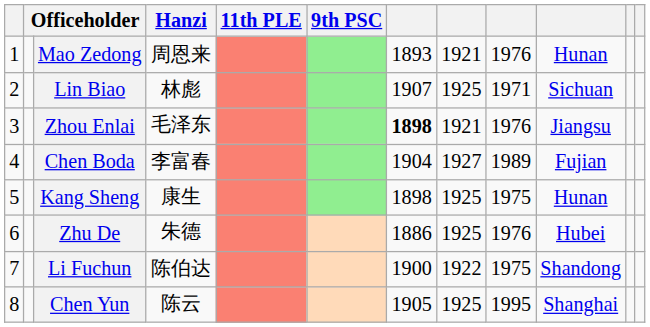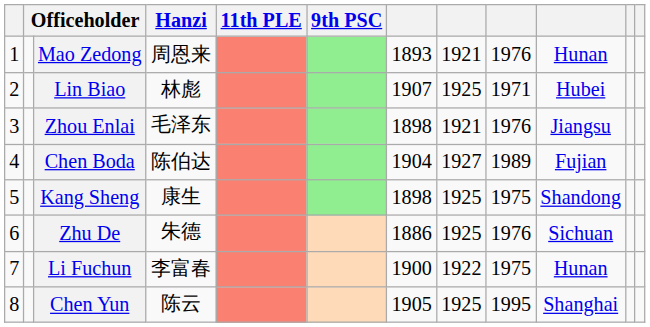 <table class="wikitable sortable" style=text-align:center>
 <tr>
 <th scope=col></th>
 <th scope=col colspan="2">Officeholder</th>
 <th scope=col><a href='#'>Hanzi</a></th>
 <th scope=col><a href='#'>11th PLE</a></th>
 <th scope=col><a href='#'>9th PSC</a></th>
 <th scope=col></th>
 <th scope=col></th>
 <th scope=col></th>
 <th scope=col></th>
 <th scope=col></th>
 <th scope=col class="unsortable"></th>
 </tr>
 <tr>
 <td>1</td>
 <td></td>
 <th align="center" scope="row" style="font-weight:normal;"><a href='#'>Mao Zedong</a></th>
 <td data-sort-value="128">周恩来</td>
 <td bgcolor = Salmon></td>
 <td bgcolor = LightGreen></td>
 <td>1893</td>
 <td>1921</td>
 <td>1976</td>
 <td><a href='#'>Hunan</a></td>
 <td></td>
 <td></td>
 </tr>
 <tr>
 <td>2</td>
 <td></td>
 <th align="center" scope="row" style="font-weight:normal;"><a href='#'>Lin Biao</a></th>
 <td data-sort-value="4">林彪</td>
 <td bgcolor = Salmon></td>
 <td bgcolor = LightGreen></td>
 <td>1907</td>
 <td>1925</td>
 <td>1971</td>
-<td><a href='#'>Sichuan</a></td>
+<td><a href='#'>Hubei</a></td>
 <td></td>
 <td></td>
 </tr>
 <tr>
 <td>3</td>
 <td></td>
 <th align="center" scope="row" style="font-weight:normal;"><a href='#'>Zhou Enlai</a></th>
 <td data-sort-value="4">毛泽东</td>
 <td bgcolor = Salmon></td>
 <td bgcolor = LightGreen></td>
-<td><strong>1898</strong></td>
+<td>1898</td>
 <td>1921</td>
 <td>1976</td>
 <td><a href='#'>Jiangsu</a></td>
 <td></td>
 <td></td>
 </tr>
 <tr>
 <td>4</td>
 <td></td>
 <th align="center" scope="row" style="font-weight:normal;"><a href='#'>Chen Boda</a></th>
-<td data-sort-value="160">李富春</td>
+<td data-sort-value="15">陈伯达</td>
 <td bgcolor = Salmon></td>
 <td bgcolor = LightGreen></td>
 <td>1904</td>
 <td>1927</td>
 <td>1989</td>
 <td><a href='#'>Fujian</a></td>
 <td></td>
 <td></td>
 </tr>
 <tr>
 <td>5</td>
 <td></td>
 <th align="center" scope="row" style="font-weight:normal;"><a href='#'>Kang Sheng</a></th>
 <td data-sort-value="160">康生</td>
 <td bgcolor = Salmon></td>
 <td bgcolor = LightGreen></td>
 <td>1898</td>
 <td>1925</td>
 <td>1975</td>
-<td><a href='#'>Hunan</a></td>
+<td><a href='#'>Shandong</a></td>
 <td></td>
 <td></td>
 </tr>
 <tr>
 <td>6</td>
 <td></td>
 <th align="center" scope="row" style="font-weight:normal;"><a href='#'>Zhu De</a></th>
 <td data-sort-value="53">朱德</td>
 <td bgcolor = Salmon></td>
 <td bgcolor = PeachPuff></td>
 <td>1886</td>
 <td>1925</td>
 <td>1976</td>
-<td><a href='#'>Hubei</a></td>
+<td><a href='#'>Sichuan</a></td>
 <td></td>
 <td></td>
 </tr>
 <tr>
 <td>7</td>
 <td></td>
 <th align="center" scope="row" style="font-weight:normal;"><a href='#'>Li Fuchun</a></th>
-<td data-sort-value="15">陈伯达</td>
+<td data-sort-value="160">李富春</td>
 <td bgcolor = Salmon></td>
 <td bgcolor = PeachPuff></td>
 <td>1900</td>
 <td>1922</td>
 <td>1975</td>
-<td><a href='#'>Shandong</a></td>
+<td><a href='#'>Hunan</a></td>
 <td></td>
 <td></td>
 </tr>
 <tr>
 <td>8</td>
 <td></td>
 <th align="center" scope="row" style="font-weight:normal;"><a href='#'>Chen Yun</a></th>
 <td data-sort-value="122">陈云</td>
 <td bgcolor = Salmon></td>
 <td bgcolor = PeachPuff></td>
 <td>1905</td>
 <td>1925</td>
 <td>1995</td>
 <td><a href='#'>Shanghai</a></td>
 <td></td>
 <td></td>
 </tr>
 </table>
